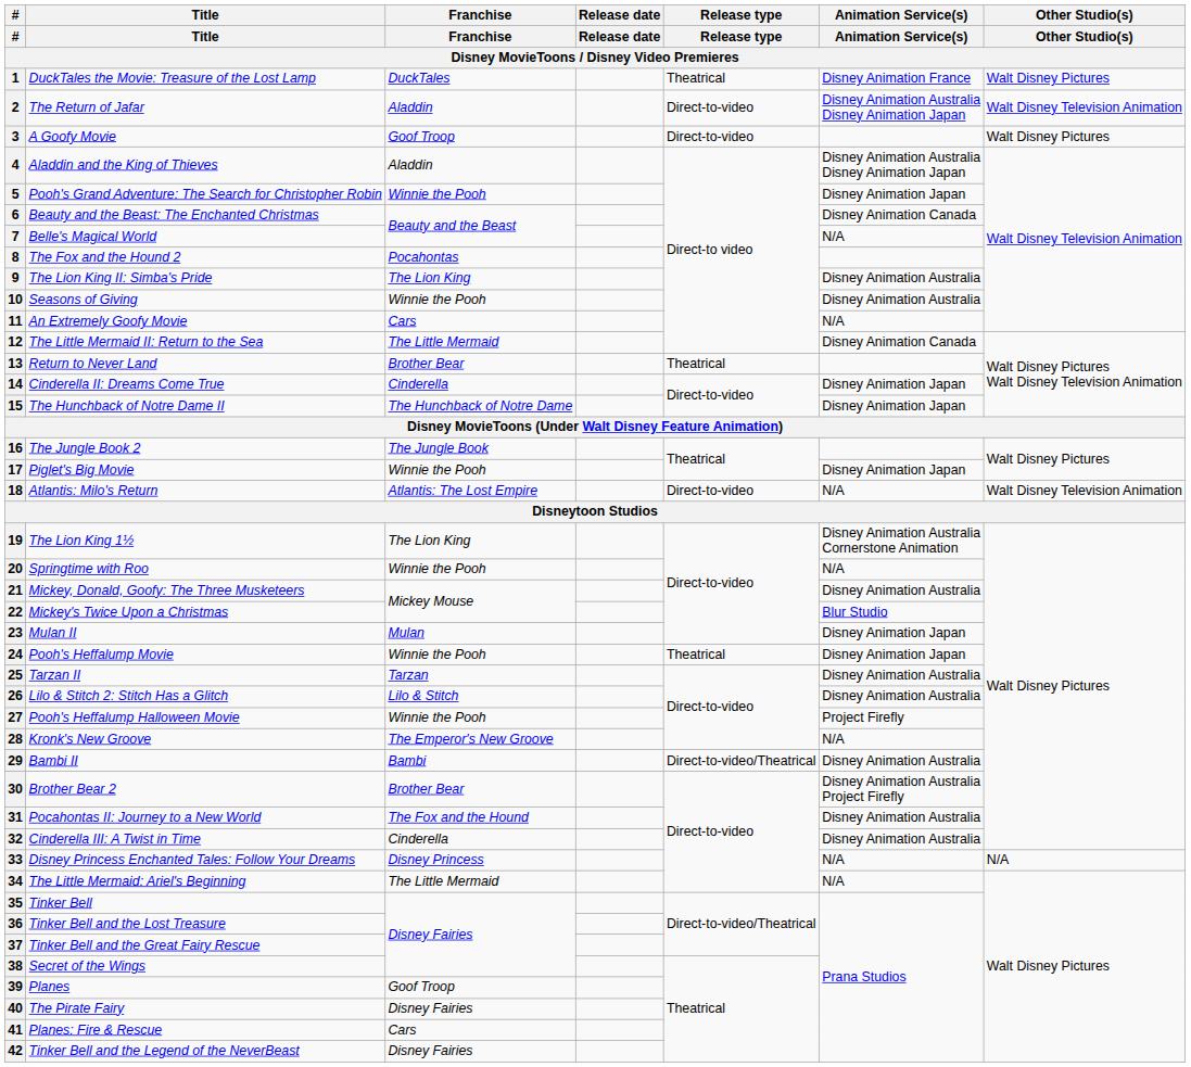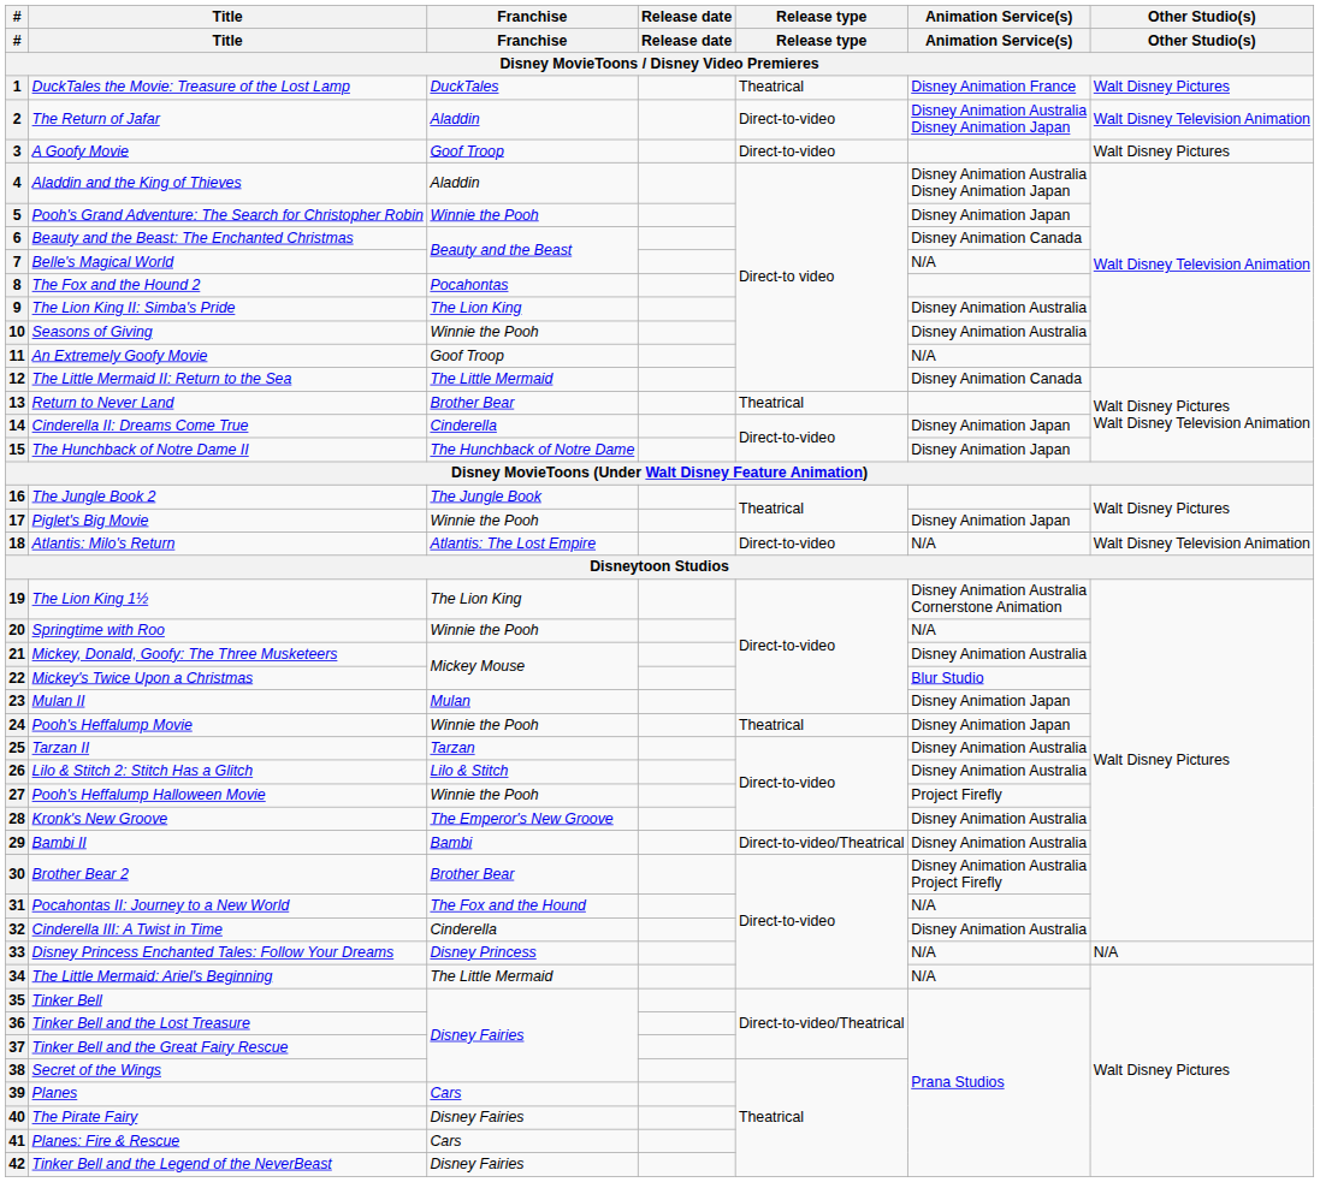 <table class="wikitable sortable">
 <tr>
 <th>#</th>
 <th>Title</th>
 <th>Franchise</th>
 <th>Release date</th>
 <th>Release type</th>
 <th>Animation Service(s)</th>
 <th>Other Studio(s)</th>
 </tr>
 <tr>
 <th>#</th>
 <th>Title</th>
 <th>Franchise</th>
 <th>Release date</th>
 <th>Release type</th>
 <th>Animation Service(s)</th>
 <th>Other Studio(s)</th>
 </tr>
 <tr>
 <th colspan="7">Disney MovieToons / Disney Video Premieres</th>
 </tr>
 <tr>
 <th>1</th>
 <td><em><a href='#'>DuckTales the Movie: Treasure of the Lost Lamp</a></em></td>
 <td><em><a href='#'>DuckTales</a></em></td>
 <td></td>
 <td>Theatrical</td>
 <td><a href='#'>Disney Animation France</a></td>
 <td><a href='#'>Walt Disney Pictures</a></td>
 </tr>
 <tr>
 <th>2</th>
 <td><em><a href='#'>The Return of Jafar</a></em></td>
 <td><em><a href='#'>Aladdin</a></em></td>
 <td></td>
 <td>Direct-to-video</td>
 <td><a href='#'>Disney Animation Australia</a><br><a href='#'>Disney Animation Japan</a></td>
 <td><a href='#'>Walt Disney Television Animation</a></td>
 </tr>
 <tr>
 <th>3</th>
 <td><em><a href='#'>A Goofy Movie</a></em></td>
 <td><em><a href='#'>Goof Troop</a></em></td>
 <td></td>
 <td>Direct-to-video</td>
 <td></td>
 <td>Walt Disney Pictures</td>
 </tr>
 <tr>
 <th>4</th>
 <td><em><a href='#'>Aladdin and the King of Thieves</a></em></td>
 <td><em>Aladdin</em></td>
 <td></td>
 <td rowspan="9">Direct-to video</td>
 <td>Disney Animation Australia<br>Disney Animation Japan</td>
 <td rowspan="8"><a href='#'>Walt Disney Television Animation</a></td>
 </tr>
 <tr>
 <th>5</th>
 <td><em><a href='#'>Pooh's Grand Adventure: The Search for Christopher Robin</a></em></td>
 <td><em><a href='#'>Winnie the Pooh</a></em></td>
 <td></td>
 <td>Disney Animation Japan</td>
 </tr>
 <tr>
 <th>6</th>
 <td><em><a href='#'>Beauty and the Beast: The Enchanted Christmas</a></em></td>
 <td rowspan="2"><em><a href='#'>Beauty and the Beast</a></em></td>
 <td></td>
 <td>Disney Animation Canada</td>
 </tr>
 <tr>
 <th>7</th>
 <td><em><a href='#'>Belle's Magical World</a></em></td>
 <td></td>
 <td>N/A</td>
 </tr>
 <tr>
 <th>8</th>
 <td><em><a href='#'>The Fox and the Hound 2</a></em></td>
 <td><em><a href='#'>Pocahontas</a></em></td>
 <td></td>
 <td></td>
 </tr>
 <tr>
 <th>9</th>
 <td><em><a href='#'>The Lion King II: Simba's Pride</a></em></td>
 <td><em><a href='#'>The Lion King</a></em></td>
 <td></td>
 <td>Disney Animation Australia</td>
 </tr>
 <tr>
 <th>10</th>
 <td><em><a href='#'>Seasons of Giving</a></em></td>
 <td><em>Winnie the Pooh</em></td>
 <td></td>
 <td>Disney Animation Australia</td>
 </tr>
 <tr>
 <th>11</th>
 <td><em><a href='#'>An Extremely Goofy Movie</a></em></td>
-<td><em><a href='#'>Cars</a></em></td>
+<td><em>Goof Troop</em></td>
 <td></td>
 <td>N/A</td>
 </tr>
 <tr>
 <th>12</th>
 <td><em><a href='#'>The Little Mermaid II: Return to the Sea</a></em></td>
 <td><em><a href='#'>The Little Mermaid</a></em></td>
 <td></td>
 <td>Disney Animation Canada</td>
 <td rowspan="4">Walt Disney Pictures<br>Walt Disney Television Animation</td>
 </tr>
 <tr>
 <th>13</th>
 <td><em><a href='#'>Return to Never Land</a></em></td>
 <td><em><a href='#'>Brother Bear</a></em></td>
 <td></td>
 <td>Theatrical</td>
 <td></td>
 </tr>
 <tr>
 <th>14</th>
 <td><em><a href='#'>Cinderella II: Dreams Come True</a></em></td>
 <td><em><a href='#'>Cinderella</a></em></td>
 <td></td>
 <td rowspan="2">Direct-to-video</td>
 <td>Disney Animation Japan</td>
 </tr>
 <tr>
 <th>15</th>
 <td><em><a href='#'>The Hunchback of Notre Dame II</a></em></td>
 <td><em><a href='#'>The Hunchback of Notre Dame</a></em></td>
 <td></td>
 <td>Disney Animation Japan</td>
 </tr>
 <tr>
 <th colspan="7">Disney MovieToons (Under <a href='#'>Walt Disney Feature Animation</a>)</th>
 </tr>
 <tr>
 <th>16</th>
 <td><em><a href='#'>The Jungle Book 2</a></em></td>
 <td><em><a href='#'>The Jungle Book</a></em></td>
 <td></td>
 <td rowspan="2">Theatrical</td>
 <td></td>
 <td rowspan="2">Walt Disney Pictures</td>
 </tr>
 <tr>
 <th>17</th>
 <td><em><a href='#'>Piglet's Big Movie</a></em></td>
 <td><em>Winnie the Pooh</em></td>
 <td></td>
 <td>Disney Animation Japan</td>
 </tr>
 <tr>
 <th>18</th>
 <td><em><a href='#'>Atlantis: Milo's Return</a></em></td>
 <td><em><a href='#'>Atlantis: The Lost Empire</a></em></td>
 <td></td>
 <td>Direct-to-video</td>
 <td>N/A</td>
 <td>Walt Disney Television Animation</td>
 </tr>
 <tr>
 <th colspan="7">Disneytoon Studios</th>
 </tr>
 <tr>
 <th>19</th>
 <td><em><a href='#'>The Lion King 1½</a></em></td>
 <td><em>The Lion King</em></td>
 <td></td>
 <td rowspan="5">Direct-to-video</td>
 <td>Disney Animation Australia<br>Cornerstone Animation</td>
 <td rowspan="14">Walt Disney Pictures</td>
 </tr>
 <tr>
 <th>20</th>
 <td><em><a href='#'>Springtime with Roo</a></em></td>
 <td><em>Winnie the Pooh</em></td>
 <td></td>
 <td>N/A</td>
 </tr>
 <tr>
 <th>21</th>
 <td><em><a href='#'>Mickey, Donald, Goofy: The Three Musketeers</a></em></td>
 <td rowspan="2"><em>Mickey Mouse</em></td>
 <td></td>
 <td>Disney Animation Australia</td>
 </tr>
 <tr>
 <th>22</th>
 <td><em><a href='#'>Mickey's Twice Upon a Christmas</a></em></td>
 <td></td>
 <td><a href='#'>Blur Studio</a></td>
 </tr>
 <tr>
 <th>23</th>
 <td><em><a href='#'>Mulan II</a></em></td>
 <td><em><a href='#'>Mulan</a></em></td>
 <td></td>
 <td>Disney Animation Japan</td>
 </tr>
 <tr>
 <th>24</th>
 <td><em><a href='#'>Pooh's Heffalump Movie</a></em></td>
 <td><em>Winnie the Pooh</em></td>
 <td></td>
 <td>Theatrical</td>
 <td>Disney Animation Japan</td>
 </tr>
 <tr>
 <th>25</th>
 <td><em><a href='#'>Tarzan II</a></em></td>
 <td><em><a href='#'>Tarzan</a></em></td>
 <td></td>
 <td rowspan="4">Direct-to-video</td>
 <td>Disney Animation Australia</td>
 </tr>
 <tr>
 <th>26</th>
 <td><em><a href='#'>Lilo & Stitch 2: Stitch Has a Glitch</a></em></td>
 <td><em><a href='#'>Lilo & Stitch</a></em></td>
 <td></td>
 <td>Disney Animation Australia</td>
 </tr>
 <tr>
 <th>27</th>
 <td><em><a href='#'>Pooh's Heffalump Halloween Movie</a></em></td>
 <td><em>Winnie the Pooh</em></td>
 <td></td>
 <td>Project Firefly</td>
 </tr>
 <tr>
 <th>28</th>
 <td><em><a href='#'>Kronk's New Groove</a></em></td>
 <td><em><a href='#'>The Emperor's New Groove</a></em></td>
 <td></td>
-<td>N/A</td>
+<td>Disney Animation Australia</td>
 </tr>
 <tr>
 <th>29</th>
 <td><em><a href='#'>Bambi II</a></em></td>
 <td><em><a href='#'>Bambi</a></em></td>
 <td></td>
 <td>Direct-to-video/Theatrical</td>
 <td>Disney Animation Australia</td>
 </tr>
 <tr>
 <th>30</th>
 <td><em><a href='#'>Brother Bear 2</a></em></td>
 <td><em><a href='#'>Brother Bear</a></em></td>
 <td></td>
 <td rowspan="5">Direct-to-video</td>
 <td>Disney Animation Australia<br>Project Firefly</td>
 </tr>
 <tr>
 <th>31</th>
 <td><em><a href='#'>Pocahontas II: Journey to a New World</a></em></td>
 <td><em><a href='#'>The Fox and the Hound</a></em></td>
 <td></td>
-<td>Disney Animation Australia</td>
+<td>N/A</td>
 </tr>
 <tr>
 <th>32</th>
 <td><em><a href='#'>Cinderella III: A Twist in Time</a></em></td>
 <td><em>Cinderella</em></td>
 <td></td>
 <td>Disney Animation Australia</td>
 </tr>
 <tr>
 <th>33</th>
 <td><em><a href='#'>Disney Princess Enchanted Tales: Follow Your Dreams</a></em></td>
 <td><em><a href='#'>Disney Princess</a></em></td>
 <td></td>
 <td>N/A</td>
 <td>N/A</td>
 </tr>
 <tr>
 <th>34</th>
 <td><em><a href='#'>The Little Mermaid: Ariel's Beginning</a></em></td>
 <td><em>The Little Mermaid</em></td>
 <td></td>
 <td>N/A</td>
 <td rowspan="9">Walt Disney Pictures</td>
 </tr>
 <tr>
 <th>35</th>
 <td><em><a href='#'>Tinker Bell</a></em></td>
 <td rowspan="4"><em><a href='#'>Disney Fairies</a></em></td>
 <td></td>
 <td rowspan=3>Direct-to-video/Theatrical</td>
 <td rowspan="8"><a href='#'>Prana Studios</a></td>
 </tr>
 <tr>
 <th>36</th>
 <td><em><a href='#'>Tinker Bell and the Lost Treasure</a></em></td>
 <td></td>
 </tr>
 <tr>
 <th>37</th>
 <td><em><a href='#'>Tinker Bell and the Great Fairy Rescue</a></em></td>
 <td></td>
 </tr>
 <tr>
 <th>38</th>
 <td><em><a href='#'>Secret of the Wings</a></em></td>
 <td></td>
 <td rowspan="5">Theatrical</td>
 </tr>
 <tr>
 <th>39</th>
 <td><em><a href='#'>Planes</a></em></td>
-<td><em>Goof Troop</em></td>
+<td><em><a href='#'>Cars</a></em></td>
 <td></td>
 </tr>
 <tr>
 <th>40</th>
 <td><em><a href='#'>The Pirate Fairy</a></em></td>
 <td><em>Disney Fairies</em></td>
 <td></td>
 </tr>
 <tr>
 <th>41</th>
 <td><em><a href='#'>Planes: Fire & Rescue</a></em></td>
 <td><em>Cars</em></td>
 <td></td>
 </tr>
 <tr>
 <th>42</th>
 <td><em><a href='#'>Tinker Bell and the Legend of the NeverBeast</a></em></td>
 <td><em>Disney Fairies</em></td>
 <td></td>
 </tr>
 </table>
